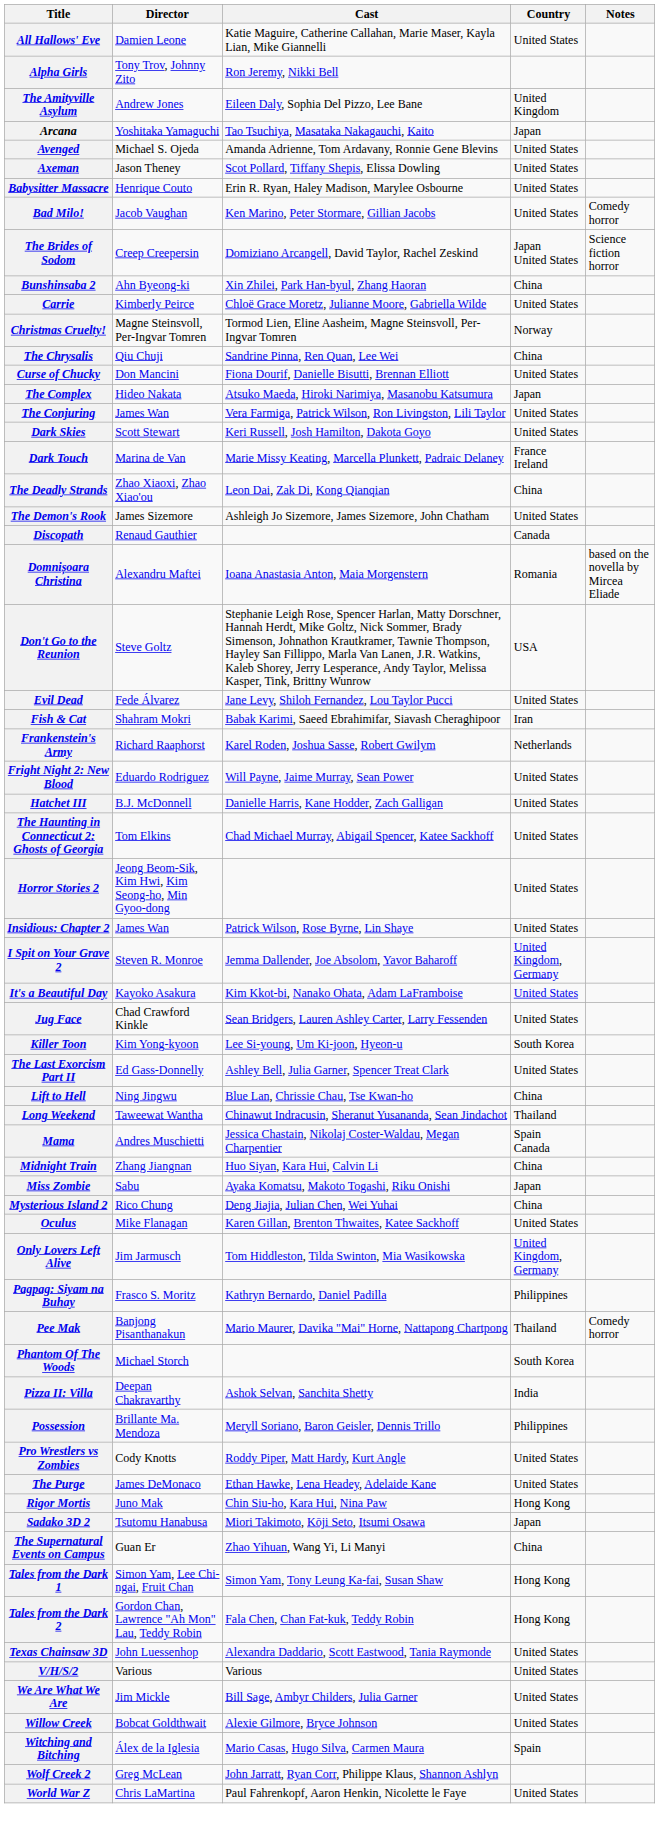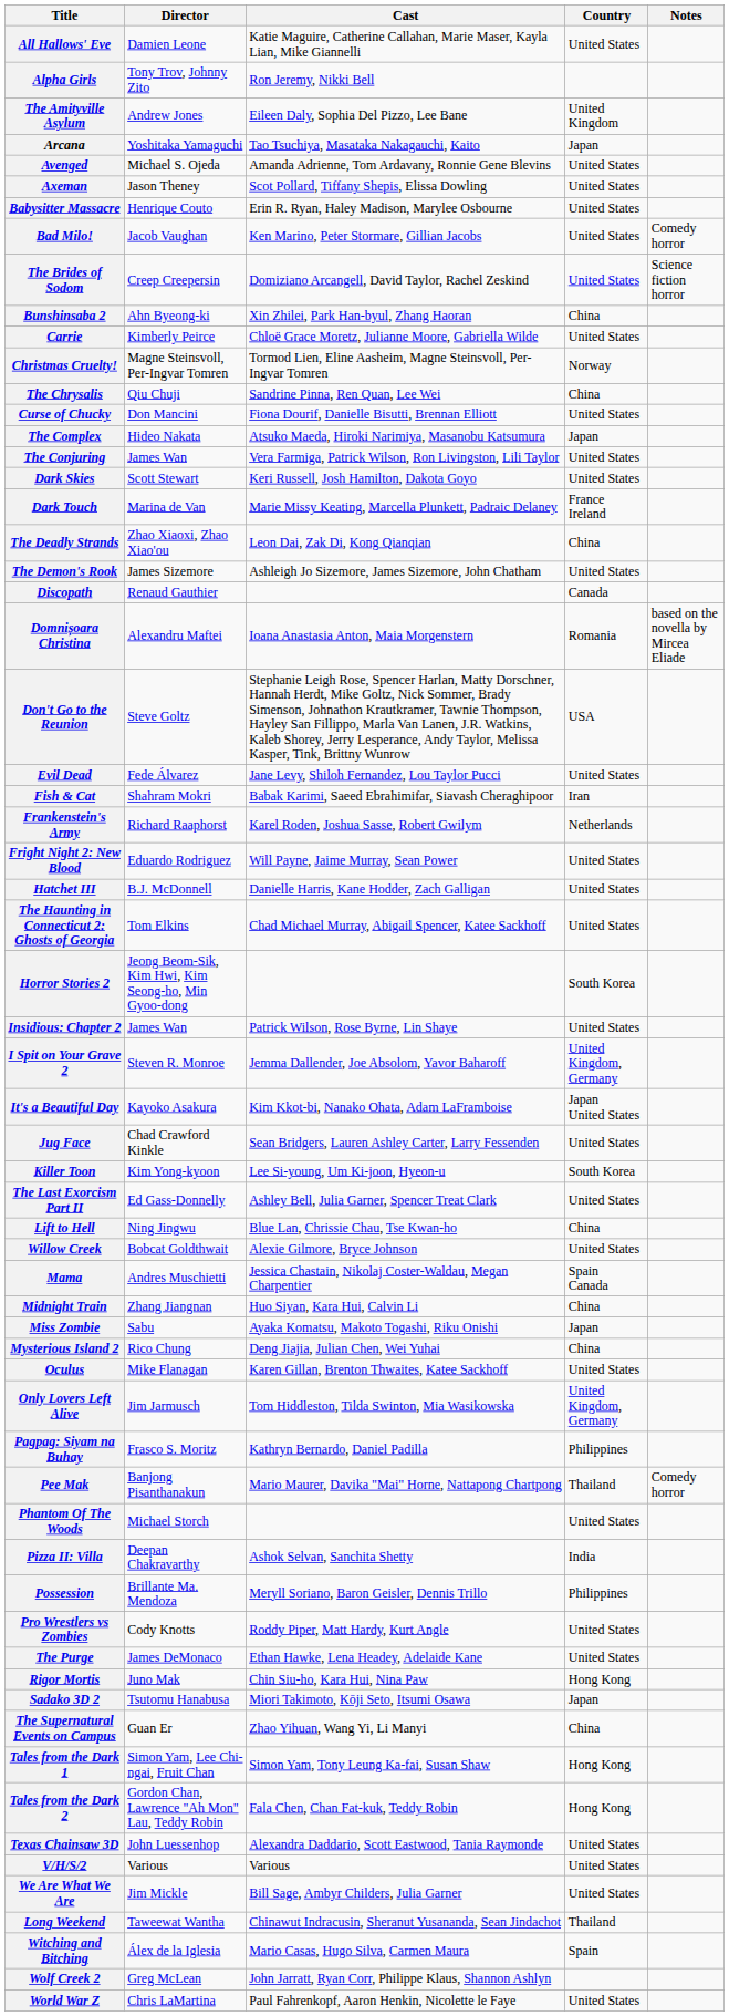 <table class="wikitable sortable">
 <tr>
 <th scope="col">Title</th>
 <th scope="col" class="unsortable">Director</th>
 <th scope="col" class="unsortable">Cast</th>
 <th scope="col">Country</th>
 <th scope="col" class="unsortable">Notes</th>
 </tr>
 <tr>
 <th><em><a href='#'>All Hallows' Eve</a></em></th>
 <td><a href='#'>Damien Leone</a></td>
 <td>Katie Maguire, Catherine Callahan, Marie Maser, Kayla Lian, Mike Giannelli</td>
 <td>United States</td>
 <td></td>
 </tr>
 <tr>
 <th><em><a href='#'>Alpha Girls</a></em></th>
 <td><a href='#'>Tony Trov</a>, <a href='#'>Johnny Zito</a></td>
 <td><a href='#'>Ron Jeremy</a>, <a href='#'>Nikki Bell</a></td>
 <td></td>
 <td></td>
 </tr>
 <tr>
 <th><em><a href='#'>The Amityville Asylum</a></em></th>
 <td><a href='#'>Andrew Jones</a></td>
 <td><a href='#'>Eileen Daly</a>, Sophia Del Pizzo, Lee Bane</td>
 <td>United Kingdom</td>
 <td></td>
 </tr>
 <tr>
 <th><em>Arcana</em></th>
 <td><a href='#'>Yoshitaka Yamaguchi</a></td>
 <td><a href='#'>Tao Tsuchiya</a>, <a href='#'>Masataka Nakagauchi</a>, <a href='#'>Kaito</a></td>
 <td>Japan</td>
 <td></td>
 </tr>
 <tr>
 <th><em><a href='#'>Avenged</a></em></th>
 <td>Michael S. Ojeda</td>
 <td>Amanda Adrienne, Tom Ardavany, Ronnie Gene Blevins</td>
 <td>United States</td>
 <td></td>
 </tr>
 <tr>
 <th><em><a href='#'>Axeman</a></em></th>
 <td>Jason Theney</td>
 <td><a href='#'>Scot Pollard</a>, <a href='#'>Tiffany Shepis</a>, Elissa Dowling</td>
 <td>United States</td>
 <td></td>
 </tr>
 <tr>
 <th><em><a href='#'>Babysitter Massacre</a></em></th>
 <td><a href='#'>Henrique Couto</a></td>
 <td>Erin R. Ryan, Haley Madison, Marylee Osbourne</td>
 <td>United States</td>
 <td></td>
 </tr>
 <tr>
 <th><em><a href='#'>Bad Milo!</a></em></th>
 <td><a href='#'>Jacob Vaughan</a></td>
 <td><a href='#'>Ken Marino</a>, <a href='#'>Peter Stormare</a>, <a href='#'>Gillian Jacobs</a></td>
 <td>United States</td>
 <td>Comedy horror</td>
 </tr>
 <tr>
 <th><em><a href='#'>The Brides of Sodom</a></em></th>
 <td><a href='#'>Creep Creepersin</a></td>
 <td><a href='#'>Domiziano Arcangell</a>, David Taylor, Rachel Zeskind</td>
-<td>Japan<br>United States</td>
+<td><a href='#'>United States</a></td>
 <td>Science fiction horror</td>
 </tr>
 <tr>
 <th><em><a href='#'>Bunshinsaba 2</a></em></th>
 <td><a href='#'>Ahn Byeong-ki</a></td>
 <td><a href='#'>Xin Zhilei</a>, <a href='#'>Park Han-byul</a>, <a href='#'>Zhang Haoran</a></td>
 <td>China</td>
 <td></td>
 </tr>
 <tr>
 <th><em><a href='#'>Carrie</a></em></th>
 <td><a href='#'>Kimberly Peirce</a></td>
 <td><a href='#'>Chloë Grace Moretz</a>, <a href='#'>Julianne Moore</a>, <a href='#'>Gabriella Wilde</a></td>
 <td>United States</td>
 <td></td>
 </tr>
 <tr>
 <th><em><a href='#'>Christmas Cruelty!</a></em></th>
 <td>Magne Steinsvoll, Per-Ingvar Tomren</td>
 <td>Tormod Lien, Eline Aasheim, Magne Steinsvoll, Per-Ingvar Tomren</td>
 <td>Norway</td>
 <td></td>
 </tr>
 <tr>
 <th><em><a href='#'>The Chrysalis</a></em></th>
 <td><a href='#'>Qiu Chuji</a></td>
 <td><a href='#'>Sandrine Pinna</a>, <a href='#'>Ren Quan</a>, <a href='#'>Lee Wei</a></td>
 <td>China</td>
 <td></td>
 </tr>
 <tr>
 <th><em><a href='#'>Curse of Chucky</a></em></th>
 <td><a href='#'>Don Mancini</a></td>
 <td><a href='#'>Fiona Dourif</a>, <a href='#'>Danielle Bisutti</a>, <a href='#'>Brennan Elliott</a></td>
 <td>United States</td>
 <td></td>
 </tr>
 <tr>
 <th><em><a href='#'>The Complex</a></em></th>
 <td><a href='#'>Hideo Nakata</a></td>
 <td><a href='#'>Atsuko Maeda</a>, <a href='#'>Hiroki Narimiya</a>, <a href='#'>Masanobu Katsumura</a></td>
 <td>Japan</td>
 <td></td>
 </tr>
 <tr>
 <th><em><a href='#'>The Conjuring</a></em></th>
 <td><a href='#'>James Wan</a></td>
 <td><a href='#'>Vera Farmiga</a>, <a href='#'>Patrick Wilson</a>, <a href='#'>Ron Livingston</a>, <a href='#'>Lili Taylor</a></td>
 <td>United States</td>
 <td></td>
 </tr>
 <tr>
 <th><em><a href='#'>Dark Skies</a></em></th>
 <td><a href='#'>Scott Stewart</a></td>
 <td><a href='#'>Keri Russell</a>, <a href='#'>Josh Hamilton</a>, <a href='#'>Dakota Goyo</a></td>
 <td>United States</td>
 <td></td>
 </tr>
 <tr>
 <th><em><a href='#'>Dark Touch</a></em></th>
 <td><a href='#'>Marina de Van</a></td>
 <td><a href='#'>Marie Missy Keating</a>, <a href='#'>Marcella Plunkett</a>, <a href='#'>Padraic Delaney</a></td>
 <td>France<br>Ireland</td>
 <td></td>
 </tr>
 <tr>
 <th><em><a href='#'>The Deadly Strands</a></em></th>
 <td><a href='#'>Zhao Xiaoxi</a>, <a href='#'>Zhao Xiao'ou</a></td>
 <td><a href='#'>Leon Dai</a>, <a href='#'>Zak Di</a>, <a href='#'>Kong Qianqian</a></td>
 <td>China</td>
 <td></td>
 </tr>
 <tr>
 <th><em><a href='#'>The Demon's Rook</a></em></th>
 <td>James Sizemore</td>
 <td>Ashleigh Jo Sizemore, James Sizemore, John Chatham</td>
 <td>United States</td>
 <td></td>
 </tr>
 <tr>
 <th><em><a href='#'>Discopath</a></em></th>
 <td><a href='#'>Renaud Gauthier</a></td>
 <td></td>
 <td>Canada</td>
 <td></td>
 </tr>
 <tr>
 <th><em><a href='#'>Domnișoara Christina</a></em></th>
 <td><a href='#'>Alexandru Maftei</a></td>
 <td><a href='#'>Ioana Anastasia Anton</a>, <a href='#'>Maia Morgenstern</a></td>
 <td>Romania</td>
 <td>based on the novella by Mircea Eliade</td>
 </tr>
 <tr>
 <th><em><a href='#'>Don't Go to the Reunion</a></em></th>
 <td><a href='#'>Steve Goltz</a></td>
 <td>Stephanie Leigh Rose, Spencer Harlan, Matty Dorschner, Hannah Herdt, Mike Goltz, Nick Sommer, Brady Simenson, Johnathon Krautkramer, Tawnie Thompson, Hayley San Fillippo, Marla Van Lanen, J.R. Watkins, Kaleb Shorey, Jerry Lesperance, Andy Taylor, Melissa Kasper, Tink, Brittny Wunrow</td>
 <td>USA</td>
 <td></td>
 </tr>
 <tr>
 <th><em><a href='#'>Evil Dead</a></em></th>
 <td><a href='#'>Fede Álvarez</a></td>
 <td><a href='#'>Jane Levy</a>, <a href='#'>Shiloh Fernandez</a>, <a href='#'>Lou Taylor Pucci</a></td>
 <td>United States</td>
 <td></td>
 </tr>
 <tr>
 <th><em><a href='#'>Fish & Cat</a></em></th>
 <td><a href='#'>Shahram Mokri</a></td>
 <td><a href='#'>Babak Karimi</a>, Saeed Ebrahimifar, Siavash Cheraghipoor</td>
 <td>Iran</td>
 <td></td>
 </tr>
 <tr>
 <th><em><a href='#'>Frankenstein's Army</a></em></th>
 <td><a href='#'>Richard Raaphorst</a></td>
 <td><a href='#'>Karel Roden</a>, <a href='#'>Joshua Sasse</a>, <a href='#'>Robert Gwilym</a></td>
 <td>Netherlands</td>
 <td></td>
 </tr>
 <tr>
 <th><em><a href='#'>Fright Night 2: New Blood</a></em></th>
 <td><a href='#'>Eduardo Rodriguez</a></td>
 <td><a href='#'>Will Payne</a>, <a href='#'>Jaime Murray</a>, <a href='#'>Sean Power</a></td>
 <td>United States</td>
 <td></td>
 </tr>
 <tr>
 <th><em><a href='#'>Hatchet III</a></em></th>
 <td><a href='#'>B.J. McDonnell</a></td>
 <td><a href='#'>Danielle Harris</a>, <a href='#'>Kane Hodder</a>, <a href='#'>Zach Galligan</a></td>
 <td>United States</td>
 <td></td>
 </tr>
 <tr>
 <th><em><a href='#'>The Haunting in Connecticut 2: Ghosts of Georgia</a></em></th>
 <td><a href='#'>Tom Elkins</a></td>
 <td><a href='#'>Chad Michael Murray</a>, <a href='#'>Abigail Spencer</a>, <a href='#'>Katee Sackhoff</a></td>
 <td>United States</td>
 <td></td>
 </tr>
 <tr>
 <th><em><a href='#'>Horror Stories 2</a></em></th>
 <td><a href='#'>Jeong Beom-Sik</a>, <a href='#'>Kim Hwi</a>, <a href='#'>Kim Seong-ho</a>, <a href='#'>Min Gyoo-dong</a></td>
 <td></td>
-<td>United States</td>
+<td>South Korea</td>
 <td></td>
 </tr>
 <tr>
 <th><em><a href='#'>Insidious: Chapter 2</a></em></th>
 <td><a href='#'>James Wan</a></td>
 <td><a href='#'>Patrick Wilson</a>, <a href='#'>Rose Byrne</a>, <a href='#'>Lin Shaye</a></td>
 <td>United States</td>
 <td></td>
 </tr>
 <tr>
 <th><em><a href='#'>I Spit on Your Grave 2</a></em></th>
 <td><a href='#'>Steven R. Monroe</a></td>
 <td><a href='#'>Jemma Dallender</a>, <a href='#'>Joe Absolom</a>, <a href='#'>Yavor Baharoff</a></td>
 <td><a href='#'>United Kingdom</a>, <a href='#'>Germany</a></td>
 <td></td>
 </tr>
 <tr>
 <th><em><a href='#'>It's a Beautiful Day</a></em></th>
 <td><a href='#'>Kayoko Asakura</a></td>
 <td><a href='#'>Kim Kkot-bi</a>, <a href='#'>Nanako Ohata</a>, <a href='#'>Adam LaFramboise</a></td>
-<td><a href='#'>United States</a></td>
+<td>Japan<br>United States</td>
 <td></td>
 </tr>
 <tr>
 <th><em><a href='#'>Jug Face</a></em></th>
 <td>Chad Crawford Kinkle</td>
 <td><a href='#'>Sean Bridgers</a>, <a href='#'>Lauren Ashley Carter</a>, <a href='#'>Larry Fessenden</a></td>
 <td>United States</td>
 <td></td>
 </tr>
 <tr>
 <th><em><a href='#'>Killer Toon</a></em></th>
 <td><a href='#'>Kim Yong-kyoon</a></td>
 <td><a href='#'>Lee Si-young</a>, <a href='#'>Um Ki-joon</a>, <a href='#'>Hyeon-u</a></td>
 <td>South Korea</td>
 <td></td>
 </tr>
 <tr>
 <th><em><a href='#'>The Last Exorcism Part II</a></em></th>
 <td><a href='#'>Ed Gass-Donnelly</a></td>
 <td><a href='#'>Ashley Bell</a>, <a href='#'>Julia Garner</a>, <a href='#'>Spencer Treat Clark</a></td>
 <td>United States</td>
 <td></td>
 </tr>
 <tr>
 <th><em><a href='#'>Lift to Hell</a></em></th>
 <td><a href='#'>Ning Jingwu</a></td>
 <td><a href='#'>Blue Lan</a>, <a href='#'>Chrissie Chau</a>, <a href='#'>Tse Kwan-ho</a></td>
 <td>China</td>
 <td></td>
 </tr>
 <tr>
-<th><em><a href='#'>Long Weekend</a></em></th>
-<td><a href='#'>Taweewat Wantha</a></td>
-<td><a href='#'>Chinawut Indracusin</a>, <a href='#'>Sheranut Yusananda</a>, <a href='#'>Sean Jindachot</a></td>
-<td>Thailand</td>
+<th><em><a href='#'>Willow Creek</a></em></th>
+<td><a href='#'>Bobcat Goldthwait</a></td>
+<td><a href='#'>Alexie Gilmore</a>, <a href='#'>Bryce Johnson</a></td>
+<td>United States</td>
 <td></td>
 </tr>
 <tr>
 <th><em><a href='#'>Mama</a></em></th>
 <td><a href='#'>Andres Muschietti</a></td>
 <td><a href='#'>Jessica Chastain</a>, <a href='#'>Nikolaj Coster-Waldau</a>, <a href='#'>Megan Charpentier</a></td>
 <td>Spain<br>Canada</td>
 <td></td>
 </tr>
 <tr>
 <th><em><a href='#'>Midnight Train</a></em></th>
 <td><a href='#'>Zhang Jiangnan</a></td>
 <td><a href='#'>Huo Siyan</a>, <a href='#'>Kara Hui</a>, <a href='#'>Calvin Li</a></td>
 <td>China</td>
 <td></td>
 </tr>
 <tr>
 <th><em><a href='#'>Miss Zombie</a></em></th>
 <td><a href='#'>Sabu</a></td>
 <td><a href='#'>Ayaka Komatsu</a>, <a href='#'>Makoto Togashi</a>, <a href='#'>Riku Onishi</a></td>
 <td>Japan</td>
 <td></td>
 </tr>
 <tr>
 <th><em><a href='#'>Mysterious Island 2</a></em></th>
 <td><a href='#'>Rico Chung</a></td>
 <td><a href='#'>Deng Jiajia</a>, <a href='#'>Julian Chen</a>, <a href='#'>Wei Yuhai</a></td>
 <td>China</td>
 <td></td>
 </tr>
 <tr>
 <th><em><a href='#'>Oculus</a></em></th>
 <td><a href='#'>Mike Flanagan</a></td>
 <td><a href='#'>Karen Gillan</a>, <a href='#'>Brenton Thwaites</a>, <a href='#'>Katee Sackhoff</a></td>
 <td>United States</td>
 <td></td>
 </tr>
 <tr>
 <th><em><a href='#'>Only Lovers Left Alive</a></em></th>
 <td><a href='#'>Jim Jarmusch</a></td>
 <td><a href='#'>Tom Hiddleston</a>, <a href='#'>Tilda Swinton</a>, <a href='#'>Mia Wasikowska</a></td>
 <td><a href='#'>United Kingdom</a>, <a href='#'>Germany</a></td>
 <td></td>
 </tr>
 <tr>
 <th><em><a href='#'>Pagpag: Siyam na Buhay</a></em></th>
 <td><a href='#'>Frasco S. Moritz</a></td>
 <td><a href='#'>Kathryn Bernardo</a>, <a href='#'>Daniel Padilla</a></td>
 <td>Philippines</td>
 <td></td>
 </tr>
 <tr>
 <th><em><a href='#'>Pee Mak</a></em></th>
 <td><a href='#'>Banjong Pisanthanakun</a></td>
 <td><a href='#'>Mario Maurer</a>, <a href='#'>Davika "Mai" Horne</a>, <a href='#'>Nattapong Chartpong</a></td>
 <td>Thailand</td>
 <td>Comedy horror</td>
 </tr>
 <tr>
 <th><em><a href='#'>Phantom Of The Woods</a></em></th>
 <td><a href='#'>Michael Storch</a></td>
 <td></td>
-<td>South Korea</td>
+<td>United States</td>
 <td></td>
 </tr>
 <tr>
 <th><em><a href='#'>Pizza II: Villa</a></em></th>
 <td><a href='#'>Deepan Chakravarthy</a></td>
 <td><a href='#'>Ashok Selvan</a>, <a href='#'>Sanchita Shetty</a></td>
 <td>India</td>
 <td></td>
 </tr>
 <tr>
 <th><em><a href='#'>Possession</a></em></th>
 <td><a href='#'>Brillante Ma. Mendoza</a></td>
 <td><a href='#'>Meryll Soriano</a>, <a href='#'>Baron Geisler</a>, <a href='#'>Dennis Trillo</a></td>
 <td>Philippines</td>
 <td></td>
 </tr>
 <tr>
 <th><em><a href='#'>Pro Wrestlers vs Zombies</a></em></th>
 <td>Cody Knotts</td>
 <td><a href='#'>Roddy Piper</a>, <a href='#'>Matt Hardy</a>, <a href='#'>Kurt Angle</a></td>
 <td>United States</td>
 <td></td>
 </tr>
 <tr>
 <th><em><a href='#'>The Purge</a></em></th>
 <td><a href='#'>James DeMonaco</a></td>
 <td><a href='#'>Ethan Hawke</a>, <a href='#'>Lena Headey</a>, <a href='#'>Adelaide Kane</a></td>
 <td>United States</td>
 <td></td>
 </tr>
 <tr>
 <th><em><a href='#'>Rigor Mortis</a></em></th>
 <td><a href='#'>Juno Mak</a></td>
 <td><a href='#'>Chin Siu-ho</a>, <a href='#'>Kara Hui</a>, <a href='#'>Nina Paw</a></td>
 <td>Hong Kong</td>
 <td></td>
 </tr>
 <tr>
 <th><em><a href='#'>Sadako 3D 2</a></em></th>
 <td><a href='#'>Tsutomu Hanabusa</a></td>
 <td><a href='#'>Miori Takimoto</a>, <a href='#'>Kōji Seto</a>, <a href='#'>Itsumi Osawa</a></td>
 <td>Japan</td>
 <td></td>
 </tr>
 <tr>
 <th><em><a href='#'>The Supernatural Events on Campus</a></em></th>
 <td>Guan Er</td>
 <td><a href='#'>Zhao Yihuan</a>, Wang Yi, Li Manyi</td>
 <td>China</td>
 <td></td>
 </tr>
 <tr>
 <th><em><a href='#'>Tales from the Dark 1</a></em></th>
 <td><a href='#'>Simon Yam</a>, <a href='#'>Lee Chi-ngai</a>, <a href='#'>Fruit Chan</a></td>
 <td><a href='#'>Simon Yam</a>, <a href='#'>Tony Leung Ka-fai</a>, <a href='#'>Susan Shaw</a></td>
 <td>Hong Kong</td>
 <td></td>
 </tr>
 <tr>
 <th><em><a href='#'>Tales from the Dark 2</a></em></th>
 <td><a href='#'>Gordon Chan</a>, <a href='#'>Lawrence "Ah Mon" Lau</a>, <a href='#'>Teddy Robin</a></td>
 <td><a href='#'>Fala Chen</a>, <a href='#'>Chan Fat-kuk</a>, <a href='#'>Teddy Robin</a></td>
 <td>Hong Kong</td>
 <td></td>
 </tr>
 <tr>
 <th><em><a href='#'>Texas Chainsaw 3D</a></em></th>
 <td><a href='#'>John Luessenhop</a></td>
 <td><a href='#'>Alexandra Daddario</a>, <a href='#'>Scott Eastwood</a>, <a href='#'>Tania Raymonde</a></td>
 <td>United States</td>
 <td></td>
 </tr>
 <tr>
 <th><em><a href='#'>V/H/S/2</a></em></th>
 <td>Various</td>
 <td>Various</td>
 <td>United States</td>
 <td></td>
 </tr>
 <tr>
 <th><em><a href='#'>We Are What We Are</a></em></th>
 <td><a href='#'>Jim Mickle</a></td>
 <td><a href='#'>Bill Sage</a>, <a href='#'>Ambyr Childers</a>, <a href='#'>Julia Garner</a></td>
 <td>United States</td>
 <td></td>
 </tr>
 <tr>
-<th><em><a href='#'>Willow Creek</a></em></th>
-<td><a href='#'>Bobcat Goldthwait</a></td>
-<td><a href='#'>Alexie Gilmore</a>, <a href='#'>Bryce Johnson</a></td>
-<td>United States</td>
+<th><em><a href='#'>Long Weekend</a></em></th>
+<td><a href='#'>Taweewat Wantha</a></td>
+<td><a href='#'>Chinawut Indracusin</a>, <a href='#'>Sheranut Yusananda</a>, <a href='#'>Sean Jindachot</a></td>
+<td>Thailand</td>
 <td></td>
 </tr>
 <tr>
 <th><em><a href='#'>Witching and Bitching</a></em></th>
 <td><a href='#'>Álex de la Iglesia</a></td>
 <td><a href='#'>Mario Casas</a>, <a href='#'>Hugo Silva</a>, <a href='#'>Carmen Maura</a></td>
 <td>Spain</td>
 <td></td>
 </tr>
 <tr>
 <th><em><a href='#'>Wolf Creek 2</a></em></th>
 <td><a href='#'>Greg McLean</a></td>
 <td><a href='#'>John Jarratt</a>, <a href='#'>Ryan Corr</a>, Philippe Klaus, <a href='#'>Shannon Ashlyn</a></td>
 <td></td>
 <td></td>
 </tr>
 <tr>
 <th><em><a href='#'>World War Z</a></em></th>
 <td><a href='#'>Chris LaMartina</a></td>
 <td>Paul Fahrenkopf, Aaron Henkin, Nicolette le Faye</td>
 <td>United States</td>
 <td></td>
 </tr>
 </table>
